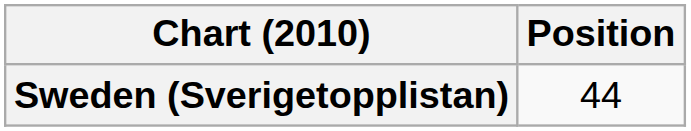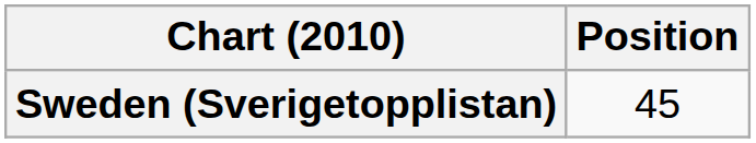 <table class="wikitable plainrowheaders" style="text-align:center">
 <tr>
 <th scope="col">Chart (2010)</th>
 <th scope="col">Position</th>
 </tr>
 <tr>
 <th scope="row">Sweden (Sverigetopplistan)</th>
-<td>44</td>
+<td>45</td>
 </tr>
 </table>
